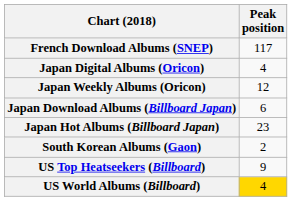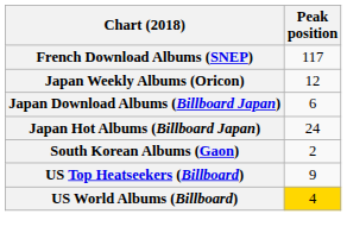 <table class="wikitable plainrowheaders" style="text-align:center">
 <tr>
 <th scope="col">Chart (2018)</th>
 <th scope="col">Peak<br> position</th>
 </tr>
 <tr>
 <th scope="row">French Download Albums (<a href='#'>SNEP</a>)</th>
 <td>117</td>
-</tr>
-<tr>
-<th scope="row">Japan Digital Albums (<a href='#'>Oricon</a>)</th>
-<td>4</td>
 </tr>
 <tr>
 <th scope="row">Japan Weekly Albums (Oricon)</th>
 <td>12</td>
 </tr>
 <tr>
 <th scope="row">Japan Download Albums (<em><a href='#'>Billboard Japan</a></em>)</th>
 <td>6</td>
 </tr>
 <tr>
 <th scope="row">Japan Hot Albums (<em>Billboard Japan</em>)</th>
-<td>23</td>
+<td>24</td>
 </tr>
 <tr>
 <th scope="row">South Korean Albums (<a href='#'>Gaon</a>)</th>
 <td>2</td>
 </tr>
 <tr>
 <th scope="row">US <a href='#'>Top Heatseekers</a> (<em><a href='#'>Billboard</a></em>)</th>
 <td>9</td>
 </tr>
 <tr>
 <th scope="row">US World Albums (<em>Billboard</em>)</th>
 <td style="background: gold;">4</td>
 </tr>
 </table>
